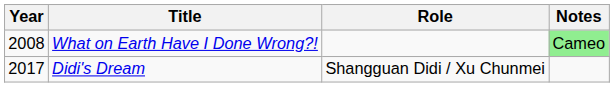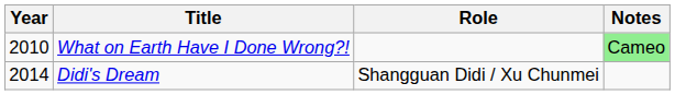 <table class="wikitable sortable">
 <tr>
 <th>Year</th>
 <th>Title</th>
 <th>Role</th>
 <th class="unsortable">Notes</th>
 </tr>
 <tr>
-<td>2008</td>
+<td>2010</td>
 <td><em><a href='#'>What on Earth Have I Done Wrong?!</a></em></td>
 <td></td>
 <td style="background: lightgreen;">Cameo</td>
 </tr>
 <tr>
-<td>2017</td>
+<td>2014</td>
 <td><em><a href='#'>Didi's Dream</a></em></td>
 <td>Shangguan Didi / Xu Chunmei</td>
 <td></td>
 </tr>
 </table>
